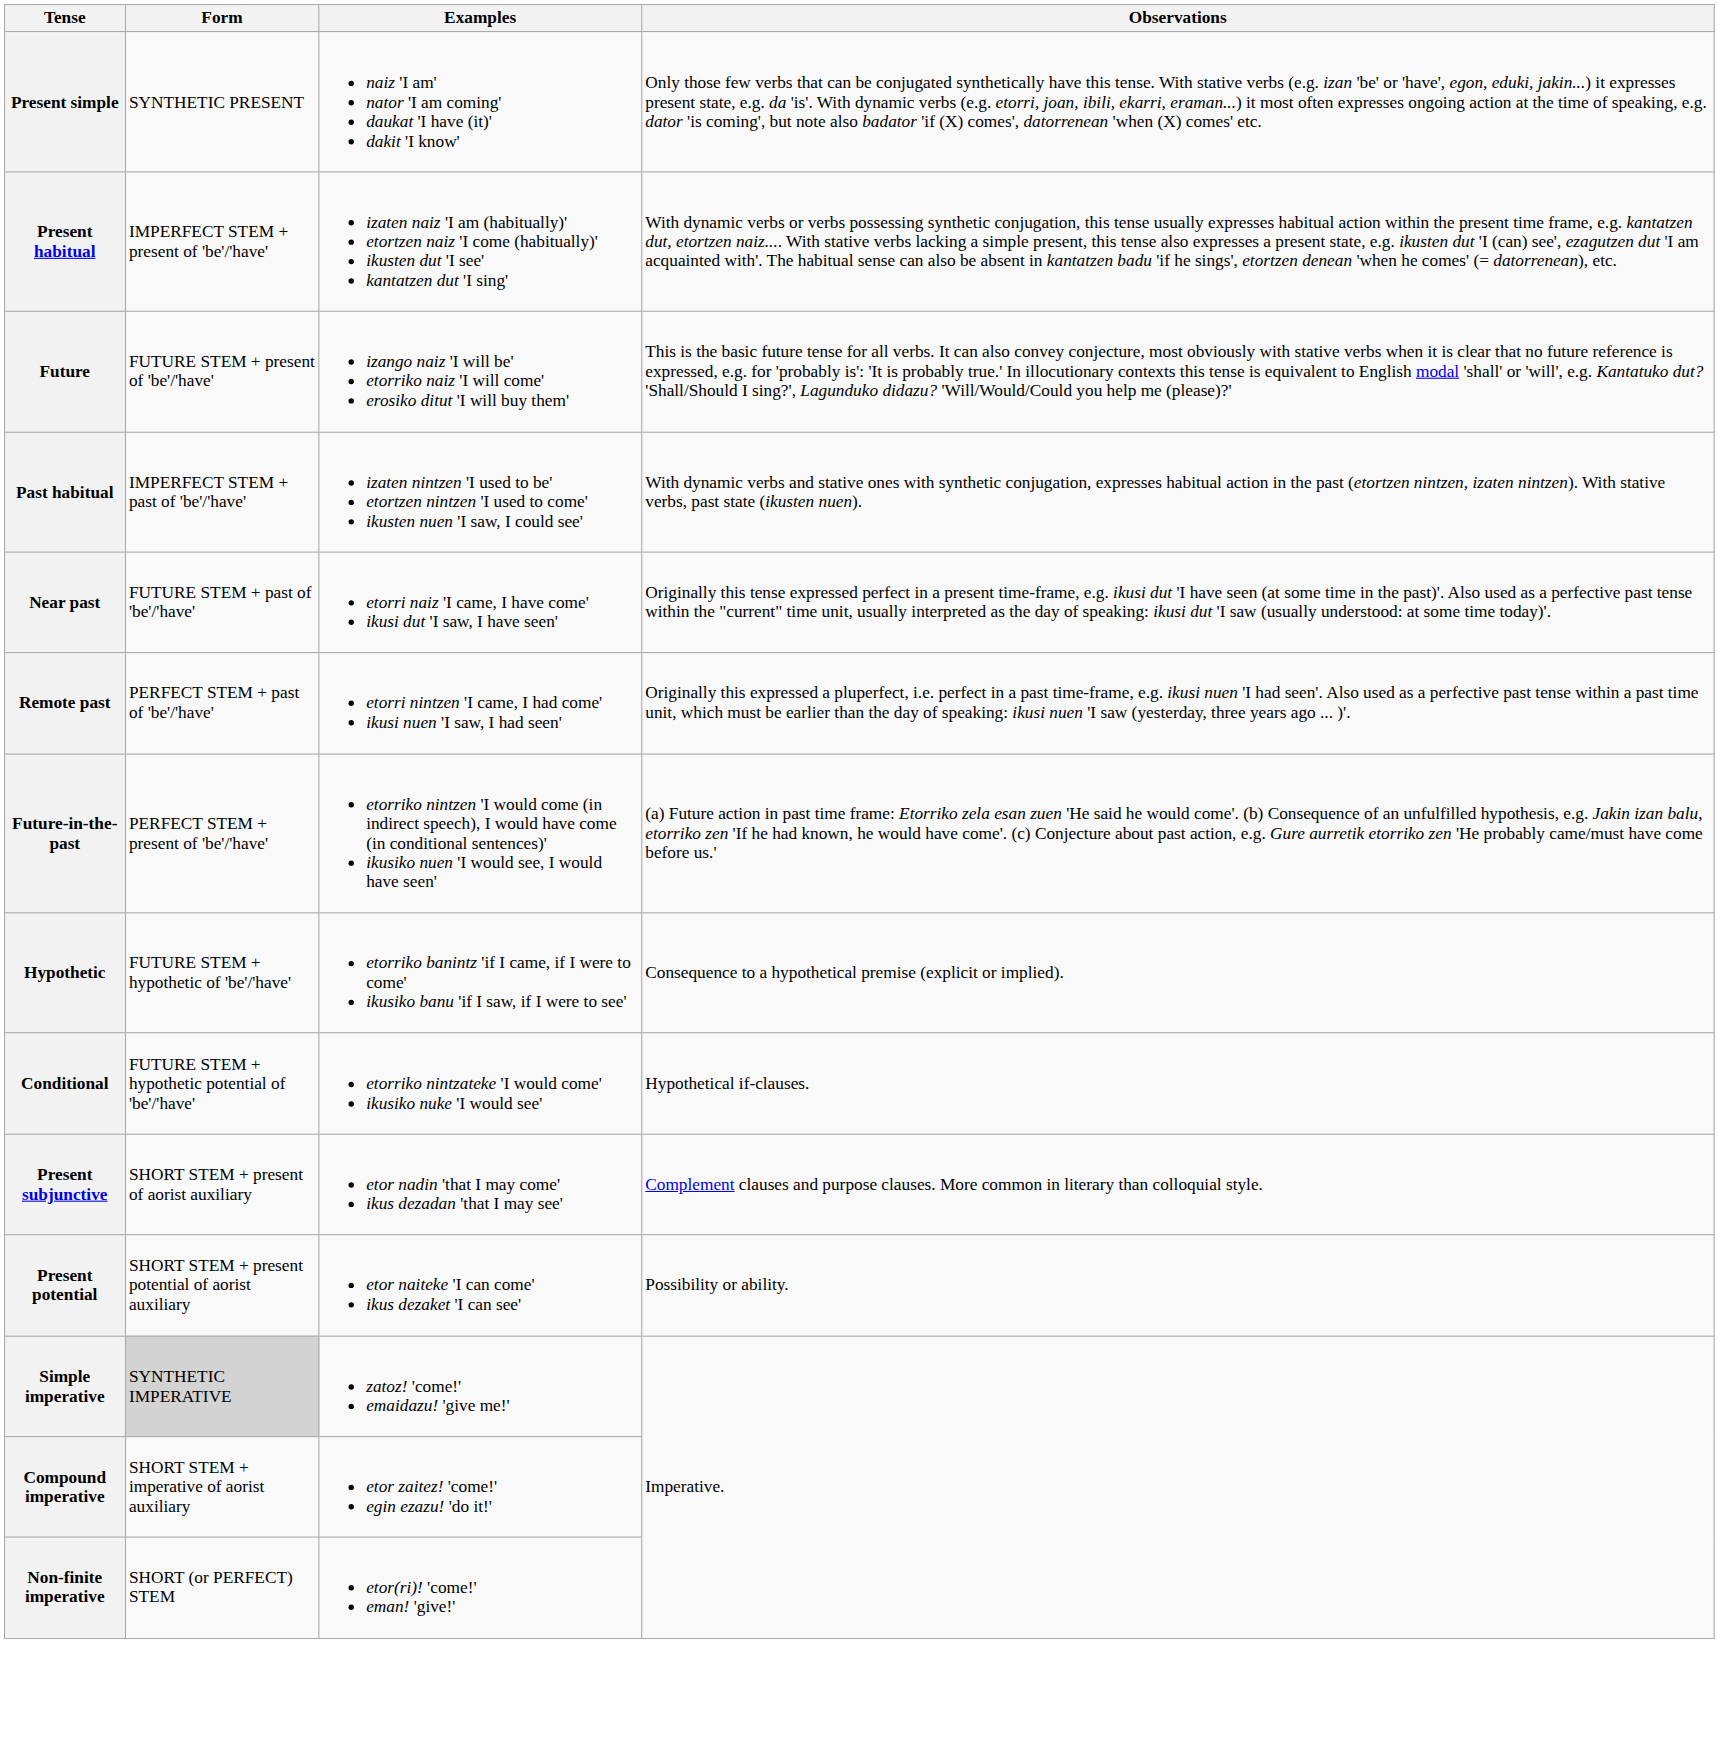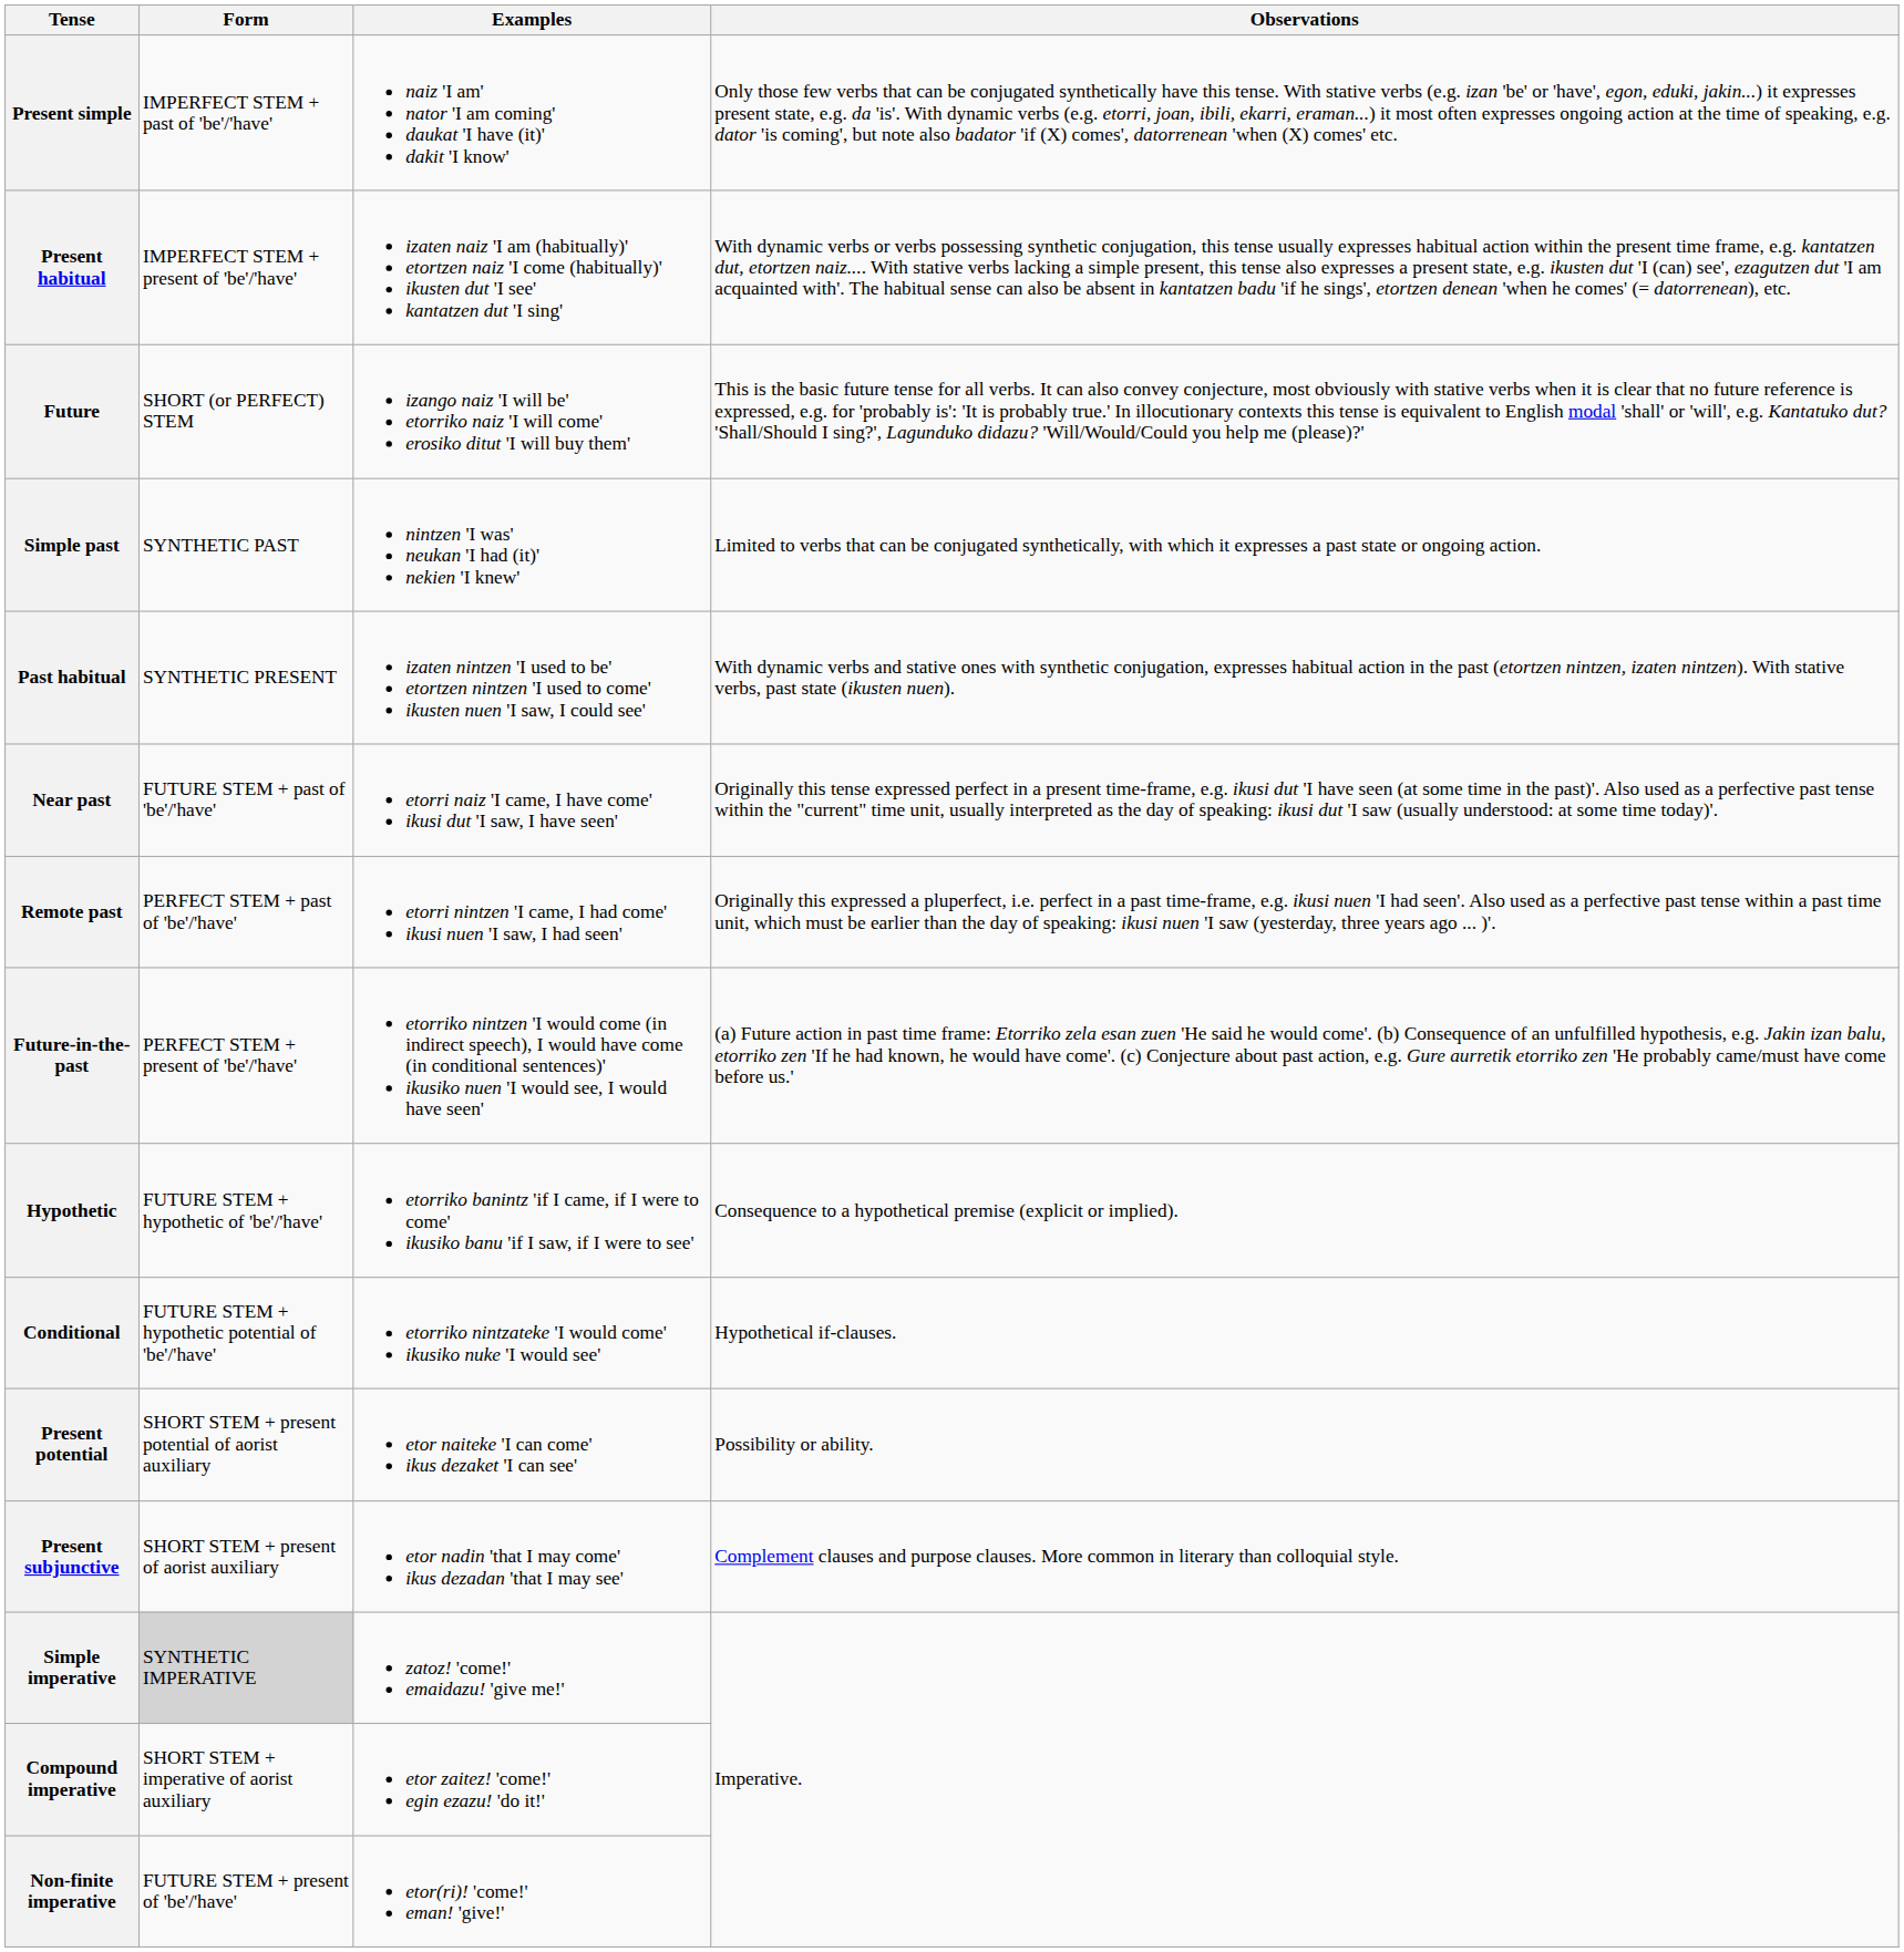 <table class="wikitable" style="margin: 1em auto 1em auto">
 <tr>
 <th align="center">Tense</th>
 <th align="center">Form</th>
 <th align="center">Examples</th>
 <th align="center">Observations</th>
 </tr>
 <tr>
 <th>Present simple</th>
-<td>SYNTHETIC PRESENT</td>
+<td>IMPERFECT STEM + past of 'be'/'have'</td>
 <td><br><ul><li><em>naiz</em> 'I am'</li><li><em>nator</em> 'I am coming'</li><li><em>daukat</em> 'I have (it)'</li><li><em>dakit</em> 'I know'</li></ul></td>
 <td>Only those few verbs that can be conjugated synthetically have this tense. With stative verbs (e.g. <em>izan</em> 'be' or 'have', <em>egon, eduki, jakin...</em>) it expresses present state, e.g. <em>da</em> 'is'. With dynamic verbs (e.g. <em>etorri, joan, ibili, ekarri, eraman...</em>) it most often expresses ongoing action at the time of speaking, e.g. <em>dator</em> 'is coming', but note also <em>badator</em> 'if (X) comes', <em>datorrenean</em> 'when (X) comes' etc.</td>
 </tr>
 <tr>
 <th>Present <a href='#'>habitual</a></th>
 <td>IMPERFECT STEM + present of 'be'/'have'</td>
 <td><br><ul><li><em>izaten naiz</em> 'I am (habitually)'</li><li><em>etortzen naiz</em> 'I come (habitually)'</li><li><em>ikusten dut</em> 'I see'</li><li><em>kantatzen dut</em> 'I sing'</li></ul></td>
 <td>With dynamic verbs or verbs possessing synthetic conjugation, this tense usually expresses habitual action within the present time frame, e.g. <em>kantatzen dut, etortzen naiz...</em>. With stative verbs lacking a simple present, this tense also expresses a present state, e.g. <em>ikusten dut</em> 'I (can) see', <em>ezagutzen dut</em> 'I am acquainted with'. The habitual sense can also be absent in <em>kantatzen badu</em> 'if he sings', <em>etortzen denean</em> 'when he comes' (= <em>datorrenean</em>), etc.</td>
 </tr>
 <tr>
 <th>Future</th>
-<td>FUTURE STEM + present of 'be'/'have'</td>
+<td>SHORT (or PERFECT) STEM</td>
 <td><br><ul><li><em>izango naiz</em> 'I will be'</li><li><em>etorriko naiz</em> 'I will come'</li><li><em>erosiko ditut</em> 'I will buy them'</li></ul></td>
 <td>This is the basic future tense for all verbs. It can also convey conjecture, most obviously with stative verbs when it is clear that no future reference is expressed, e.g.  for 'probably is':  'It is probably true.' In illocutionary contexts this tense is equivalent to English <a href='#'>modal</a> 'shall' or 'will', e.g. <em>Kantatuko dut?</em> 'Shall/Should I sing?', <em>Lagunduko didazu?</em> 'Will/Would/Could you help me (please)?'</td>
 </tr>
 <tr>
+<th>Simple past</th>
+<td>SYNTHETIC PAST</td>
+<td><br><ul><li><em>nintzen</em> 'I was'</li><li><em>neukan</em> 'I had (it)'</li><li><em>nekien</em> 'I knew'</li></ul></td>
+<td>Limited to verbs that can be conjugated synthetically, with which it expresses a past state or ongoing action.</td>
+</tr>
+<tr>
 <th>Past habitual</th>
-<td>IMPERFECT STEM + past of 'be'/'have'</td>
+<td>SYNTHETIC PRESENT</td>
 <td><br><ul><li><em>izaten nintzen</em> 'I used to be'</li><li><em>etortzen nintzen</em> 'I used to come'</li><li><em>ikusten nuen</em> 'I saw, I could see'</li></ul></td>
 <td>With dynamic verbs and stative ones with synthetic conjugation, expresses habitual action in the past (<em>etortzen nintzen, izaten nintzen</em>). With stative verbs, past state (<em>ikusten nuen</em>).</td>
 </tr>
 <tr>
 <th>Near past</th>
 <td>FUTURE STEM + past of 'be'/'have'</td>
 <td><br><ul><li><em>etorri naiz</em> 'I came, I have come'</li><li><em>ikusi dut</em> 'I saw, I have seen'</li></ul></td>
 <td>Originally this tense expressed perfect in a present time-frame, e.g. <em>ikusi dut</em> 'I have seen (at some time in the past)'. Also used as a perfective past tense within the "current" time unit, usually interpreted as the day of speaking: <em>ikusi dut</em> 'I saw (usually understood: at some time today)'.</td>
 </tr>
 <tr>
 <th>Remote past</th>
 <td>PERFECT STEM + past of 'be'/'have'</td>
 <td><br><ul><li><em>etorri nintzen</em> 'I came, I had come'</li><li><em>ikusi nuen</em> 'I saw, I had seen'</li></ul></td>
 <td>Originally this expressed a pluperfect, i.e. perfect in a past time-frame, e.g. <em>ikusi nuen</em> 'I had seen'. Also used as a perfective past tense within a past time unit, which must be earlier than the day of speaking: <em>ikusi nuen</em> 'I saw (yesterday, three years ago ... )'.</td>
 </tr>
 <tr>
 <th>Future-in-the-past</th>
 <td>PERFECT STEM + present of 'be'/'have'</td>
 <td><br><ul><li><em>etorriko nintzen</em> 'I would come (in indirect speech), I would have come (in conditional sentences)'</li><li><em>ikusiko nuen</em> 'I would see, I would have seen'</li></ul></td>
 <td>(a) Future action in past time frame: <em>Etorriko zela esan zuen</em> 'He said he would come'. (b) Consequence of an unfulfilled hypothesis, e.g. <em>Jakin izan balu, etorriko zen</em> 'If he had known, he would have come'. (c) Conjecture about past action, e.g. <em>Gure aurretik etorriko zen</em> 'He probably came/must have come before us.'</td>
 </tr>
 <tr>
 <th>Hypothetic</th>
 <td>FUTURE STEM + hypothetic of 'be'/'have'</td>
 <td><br><ul><li><em>etorriko banintz</em> 'if I came, if I were to come'</li><li><em>ikusiko banu</em> 'if I saw, if I were to see'</li></ul></td>
 <td>Consequence to a hypothetical premise (explicit or implied).</td>
 </tr>
 <tr>
 <th>Conditional</th>
 <td>FUTURE STEM + hypothetic potential of 'be'/'have'</td>
 <td><br><ul><li><em>etorriko nintzateke</em> 'I would come'</li><li><em>ikusiko nuke</em> 'I would see'</li></ul></td>
 <td>Hypothetical if-clauses.</td>
 </tr>
 <tr>
+<th>Present potential</th>
+<td>SHORT STEM + present potential of aorist auxiliary</td>
+<td><br><ul><li><em>etor naiteke</em> 'I can come'</li><li><em>ikus dezaket</em> 'I can see'</li></ul></td>
+<td>Possibility or ability.</td>
+</tr>
+<tr>
 <th>Present <a href='#'>subjunctive</a></th>
 <td>SHORT STEM + present of aorist auxiliary</td>
 <td><br><ul><li><em>etor nadin</em> 'that I may come'</li><li><em>ikus dezadan</em> 'that I may see'</li></ul></td>
 <td><a href='#'>Complement</a> clauses and purpose clauses. More common in literary than colloquial style.</td>
-</tr>
-<tr>
-<th>Present potential</th>
-<td>SHORT STEM + present potential of aorist auxiliary</td>
-<td><br><ul><li><em>etor naiteke</em> 'I can come'</li><li><em>ikus dezaket</em> 'I can see'</li></ul></td>
-<td>Possibility or ability.</td>
 </tr>
 <tr>
 <th>Simple imperative</th>
 <td style="background: lightgrey;">SYNTHETIC IMPERATIVE</td>
 <td><br><ul><li><em>zatoz!</em> 'come!'</li><li><em>emaidazu!</em> 'give me!'</li></ul></td>
 <td rowspan=3>Imperative.</td>
 </tr>
 <tr>
 <th>Compound imperative</th>
 <td>SHORT STEM + imperative of aorist auxiliary</td>
 <td><br><ul><li><em>etor zaitez!</em> 'come!'</li><li><em>egin ezazu!</em> 'do it!'</li></ul></td>
 </tr>
 <tr>
 <th>Non-finite imperative</th>
-<td>SHORT (or PERFECT) STEM</td>
+<td>FUTURE STEM + present of 'be'/'have'</td>
 <td><br><ul><li><em>etor(ri)!</em> 'come!'</li><li><em>eman!</em> 'give!'</li></ul></td>
 </tr>
 </table>
